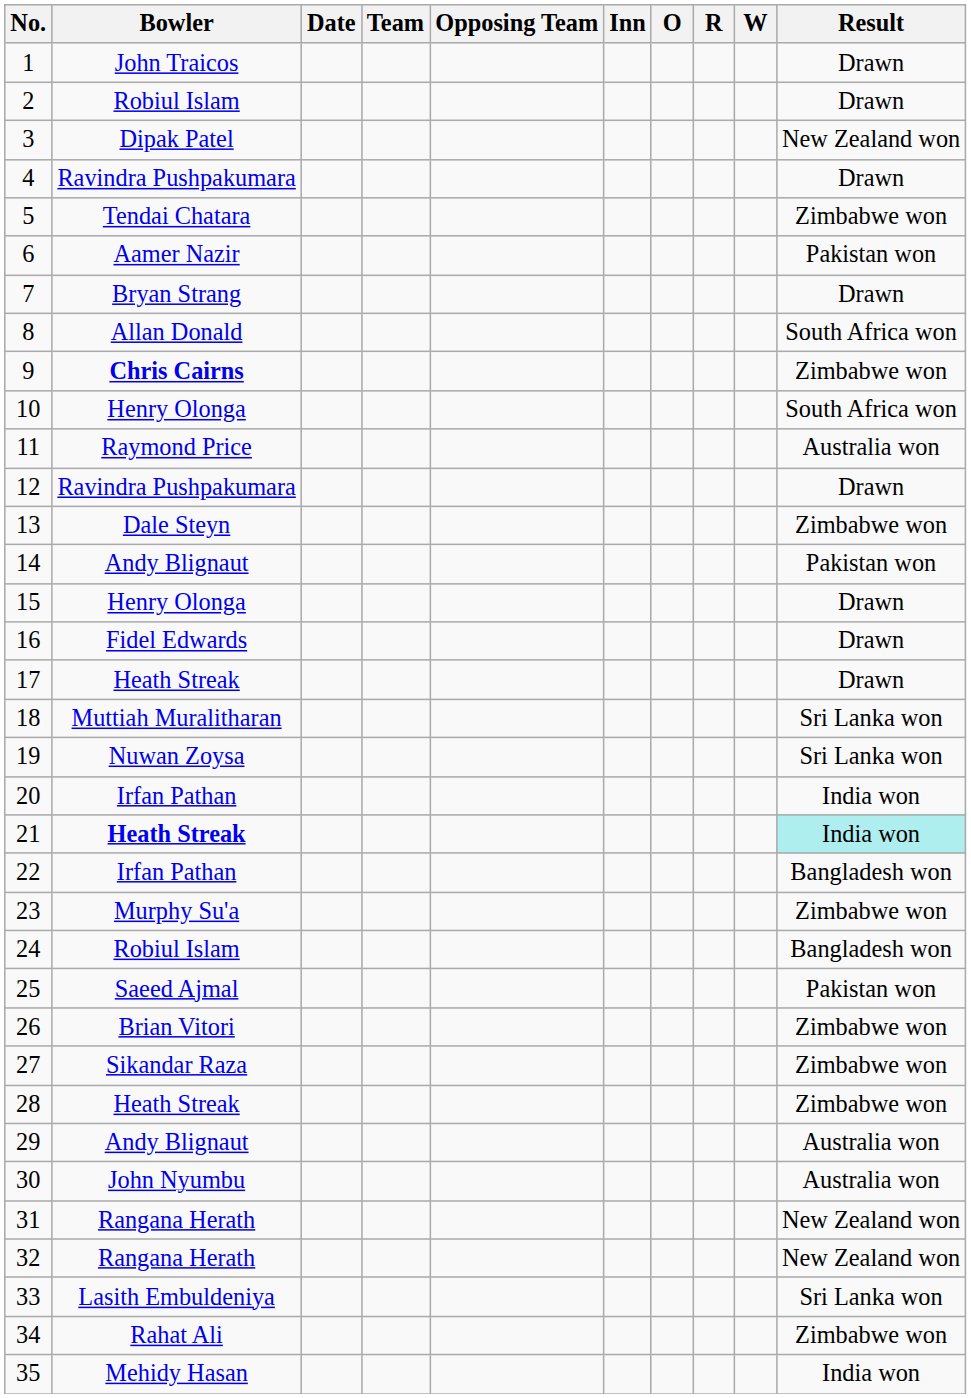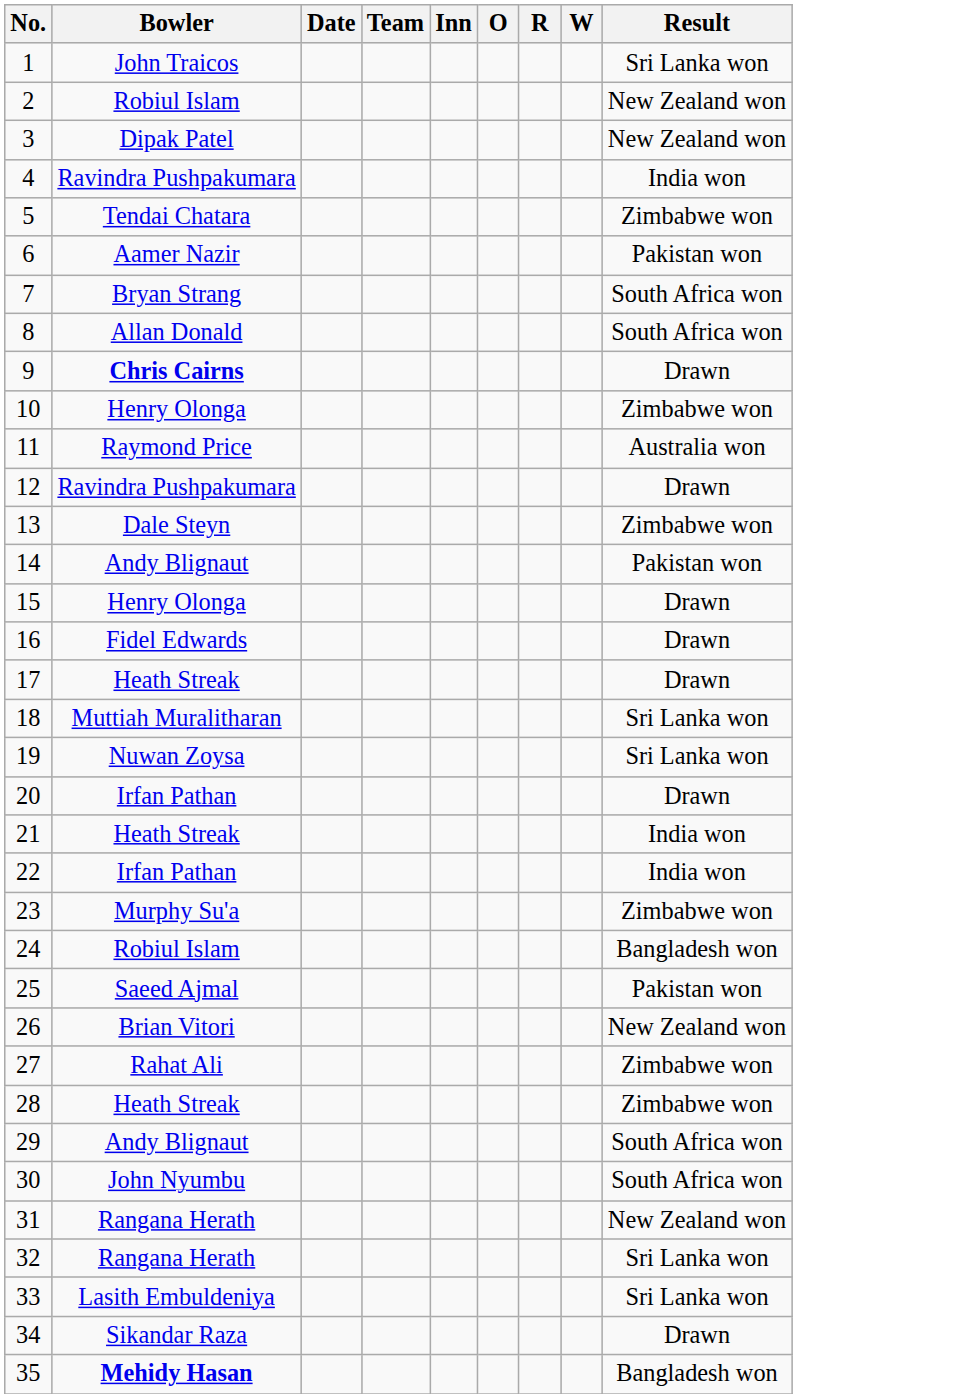 <table class="wikitable sortable">
 <tr align=center>
 <th>No.</th>
 <th>Bowler</th>
 <th>Date</th>
 <th>Team</th>
-<th>Opposing Team</th>
 <th scope="col" style="width:20px;">Inn</th>
 <th scope="col" style="width:20px;">O</th>
 <th scope="col" style="width:20px;">R</th>
 <th scope="col" style="width:20px;">W</th>
 <th>Result</th>
 </tr>
 <tr align=center>
 <td>1</td>
 <td><a href='#'>John Traicos</a></td>
 <td></td>
 <td></td>
 <td></td>
 <td></td>
 <td></td>
 <td></td>
-<td></td>
-<td>Drawn</td>
+<td>Sri Lanka won</td>
 </tr>
 <tr align=center>
 <td>2</td>
 <td><a href='#'>Robiul Islam</a></td>
 <td></td>
 <td></td>
 <td></td>
 <td></td>
 <td></td>
 <td></td>
-<td></td>
-<td>Drawn</td>
+<td>New Zealand won</td>
 </tr>
 <tr align=center>
 <td>3</td>
 <td><a href='#'>Dipak Patel</a></td>
-<td></td>
 <td></td>
 <td></td>
 <td></td>
 <td></td>
 <td></td>
 <td></td>
 <td>New Zealand won</td>
 </tr>
 <tr align=center>
 <td>4</td>
 <td><a href='#'>Ravindra Pushpakumara</a></td>
 <td></td>
 <td></td>
 <td></td>
 <td></td>
 <td></td>
 <td></td>
-<td></td>
-<td>Drawn</td>
+<td>India won</td>
 </tr>
 <tr align=center>
 <td>5</td>
 <td><a href='#'>Tendai Chatara</a></td>
-<td></td>
 <td></td>
 <td></td>
 <td></td>
 <td></td>
 <td></td>
 <td></td>
 <td>Zimbabwe won</td>
 </tr>
 <tr align=center>
 <td>6</td>
 <td><a href='#'>Aamer Nazir</a></td>
 <td></td>
 <td></td>
 <td></td>
 <td></td>
 <td></td>
 <td></td>
-<td></td>
 <td>Pakistan won</td>
 </tr>
 <tr align=center>
 <td>7</td>
 <td><a href='#'>Bryan Strang</a></td>
 <td></td>
 <td></td>
 <td></td>
 <td></td>
 <td></td>
 <td></td>
-<td></td>
-<td>Drawn</td>
+<td>South Africa won</td>
 </tr>
 <tr align=center>
 <td>8</td>
 <td><a href='#'>Allan Donald</a></td>
-<td></td>
 <td></td>
 <td></td>
 <td></td>
 <td></td>
 <td></td>
 <td></td>
 <td>South Africa won</td>
 </tr>
 <tr align=center>
 <td>9</td>
 <td><strong><a href='#'>Chris Cairns</a></strong></td>
 <td></td>
 <td></td>
 <td></td>
 <td></td>
 <td></td>
 <td></td>
-<td></td>
-<td>Zimbabwe won</td>
+<td>Drawn</td>
 </tr>
 <tr align=center>
 <td>10</td>
 <td><a href='#'>Henry Olonga</a></td>
 <td></td>
 <td></td>
 <td></td>
 <td></td>
 <td></td>
 <td></td>
-<td></td>
-<td>South Africa won</td>
+<td>Zimbabwe won</td>
 </tr>
 <tr align=center>
 <td>11</td>
 <td><a href='#'>Raymond Price</a></td>
-<td></td>
 <td></td>
 <td></td>
 <td></td>
 <td></td>
 <td></td>
 <td></td>
 <td>Australia won</td>
 </tr>
 <tr align=center>
 <td>12</td>
 <td><a href='#'>Ravindra Pushpakumara</a></td>
 <td></td>
 <td></td>
 <td></td>
 <td></td>
 <td></td>
 <td></td>
-<td></td>
 <td>Drawn</td>
 </tr>
 <tr align=center>
 <td>13</td>
 <td><a href='#'>Dale Steyn</a></td>
-<td></td>
 <td></td>
 <td></td>
 <td></td>
 <td></td>
 <td></td>
 <td></td>
 <td>Zimbabwe won</td>
 </tr>
 <tr align=center>
 <td>14</td>
 <td><a href='#'>Andy Blignaut</a></td>
 <td></td>
 <td></td>
 <td></td>
 <td></td>
 <td></td>
 <td></td>
-<td></td>
 <td>Pakistan won</td>
 </tr>
 <tr align=center>
 <td>15</td>
 <td><a href='#'>Henry Olonga</a></td>
-<td></td>
 <td></td>
 <td></td>
 <td></td>
 <td></td>
 <td></td>
 <td></td>
 <td>Drawn</td>
 </tr>
 <tr align=center>
 <td>16</td>
 <td><a href='#'>Fidel Edwards</a></td>
 <td></td>
 <td></td>
 <td></td>
 <td></td>
 <td></td>
 <td></td>
-<td></td>
 <td>Drawn</td>
 </tr>
 <tr align=center>
 <td>17</td>
 <td><a href='#'>Heath Streak</a></td>
-<td></td>
 <td></td>
 <td></td>
 <td></td>
 <td></td>
 <td></td>
 <td></td>
 <td>Drawn</td>
 </tr>
 <tr align=center>
 <td>18</td>
 <td><a href='#'>Muttiah Muralitharan</a></td>
 <td></td>
 <td></td>
 <td></td>
 <td></td>
 <td></td>
 <td></td>
-<td></td>
 <td>Sri Lanka won</td>
 </tr>
 <tr align=center>
 <td>19</td>
 <td><a href='#'>Nuwan Zoysa</a></td>
-<td></td>
 <td></td>
 <td></td>
 <td></td>
 <td></td>
 <td></td>
 <td></td>
 <td>Sri Lanka won</td>
 </tr>
 <tr align=center>
 <td>20</td>
 <td><a href='#'>Irfan Pathan</a></td>
 <td></td>
 <td></td>
 <td></td>
 <td></td>
 <td></td>
 <td></td>
-<td></td>
-<td>India won</td>
+<td>Drawn</td>
 </tr>
 <tr align=center>
 <td>21</td>
-<td><strong><a href='#'>Heath Streak</a></strong></td>
+<td><a href='#'>Heath Streak</a></td>
 <td></td>
 <td></td>
 <td></td>
 <td></td>
 <td></td>
 <td></td>
-<td></td>
-<td style="background: paleturquoise;">India won</td>
+<td>India won</td>
 </tr>
 <tr align=center>
 <td>22</td>
 <td><a href='#'>Irfan Pathan</a></td>
 <td></td>
 <td></td>
 <td></td>
 <td></td>
 <td></td>
 <td></td>
-<td></td>
-<td>Bangladesh won</td>
+<td>India won</td>
 </tr>
 <tr align=center>
 <td>23</td>
 <td><a href='#'>Murphy Su'a</a></td>
-<td></td>
 <td></td>
 <td></td>
 <td></td>
 <td></td>
 <td></td>
 <td></td>
 <td>Zimbabwe won</td>
 </tr>
 <tr align=center>
 <td>24</td>
 <td><a href='#'>Robiul Islam</a></td>
 <td></td>
 <td></td>
 <td></td>
 <td></td>
 <td></td>
 <td></td>
-<td></td>
 <td>Bangladesh won</td>
 </tr>
 <tr align=center>
 <td>25</td>
 <td><a href='#'>Saeed Ajmal</a></td>
-<td></td>
 <td></td>
 <td></td>
 <td></td>
 <td></td>
 <td></td>
 <td></td>
 <td>Pakistan won</td>
 </tr>
 <tr align=center>
 <td>26</td>
 <td><a href='#'>Brian Vitori</a></td>
 <td></td>
 <td></td>
 <td></td>
 <td></td>
 <td></td>
 <td></td>
-<td></td>
-<td>Zimbabwe won</td>
+<td>New Zealand won</td>
 </tr>
 <tr align=center>
 <td>27</td>
-<td><a href='#'>Sikandar Raza</a></td>
-<td></td>
+<td><a href='#'>Rahat Ali</a></td>
 <td></td>
 <td></td>
 <td></td>
 <td></td>
 <td></td>
 <td></td>
 <td>Zimbabwe won</td>
 </tr>
 <tr align=center>
 <td>28</td>
 <td><a href='#'>Heath Streak</a></td>
 <td></td>
 <td></td>
 <td></td>
 <td></td>
 <td></td>
 <td></td>
-<td></td>
 <td>Zimbabwe won</td>
 </tr>
 <tr align=center>
 <td>29</td>
 <td><a href='#'>Andy Blignaut</a></td>
 <td></td>
 <td></td>
 <td></td>
 <td></td>
 <td></td>
 <td></td>
-<td></td>
-<td>Australia won</td>
+<td>South Africa won</td>
 </tr>
 <tr align=center>
 <td>30</td>
 <td><a href='#'>John Nyumbu</a></td>
 <td></td>
 <td></td>
 <td></td>
 <td></td>
 <td></td>
 <td></td>
-<td></td>
-<td>Australia won</td>
+<td>South Africa won</td>
 </tr>
 <tr align=center>
 <td>31</td>
 <td><a href='#'>Rangana Herath</a></td>
-<td></td>
 <td></td>
 <td></td>
 <td></td>
 <td></td>
 <td></td>
 <td></td>
 <td>New Zealand won</td>
 </tr>
 <tr align=center>
 <td>32</td>
 <td><a href='#'>Rangana Herath</a></td>
 <td></td>
 <td></td>
 <td></td>
 <td></td>
 <td></td>
 <td></td>
-<td></td>
-<td>New Zealand won</td>
+<td>Sri Lanka won</td>
 </tr>
 <tr align=center>
 <td>33</td>
 <td><a href='#'>Lasith Embuldeniya</a></td>
 <td></td>
 <td></td>
 <td></td>
 <td></td>
 <td></td>
 <td></td>
-<td></td>
 <td>Sri Lanka won</td>
 </tr>
 <tr align=center>
 <td>34</td>
-<td><a href='#'>Rahat Ali</a></td>
+<td><a href='#'>Sikandar Raza</a></td>
 <td></td>
 <td></td>
 <td></td>
 <td></td>
 <td></td>
 <td></td>
-<td></td>
-<td>Zimbabwe won</td>
+<td>Drawn</td>
 </tr>
 <tr align=center>
 <td>35</td>
-<td><a href='#'>Mehidy Hasan</a></td>
+<td><strong><a href='#'>Mehidy Hasan</a></strong></td>
 <td></td>
 <td></td>
 <td></td>
 <td></td>
 <td></td>
 <td></td>
-<td></td>
-<td>India won</td>
+<td>Bangladesh won</td>
 </tr>
 </table>
